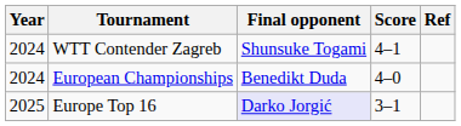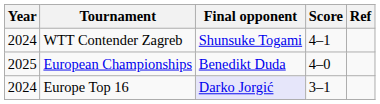 <table class="wikitable" style="font-size: 95%;">
 <tr>
 <th>Year</th>
 <th>Tournament</th>
 <th>Final opponent</th>
 <th>Score</th>
 <th>Ref</th>
 </tr>
 <tr>
 <td>2024</td>
 <td>WTT Contender Zagreb</td>
 <td> <a href='#'>Shunsuke Togami</a></td>
 <td>4–1</td>
 <td></td>
 </tr>
 <tr>
-<td>2024</td>
+<td>2025</td>
 <td><a href='#'>European Championships</a></td>
 <td> <a href='#'>Benedikt Duda</a></td>
 <td>4–0</td>
 <td></td>
 </tr>
 <tr>
-<td>2025</td>
+<td>2024</td>
 <td>Europe Top 16</td>
 <td style="background: lavender;"> <a href='#'>Darko Jorgić</a></td>
 <td>3–1</td>
 <td></td>
 </tr>
 </table>
